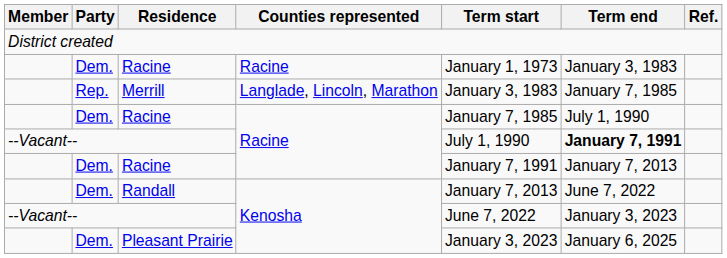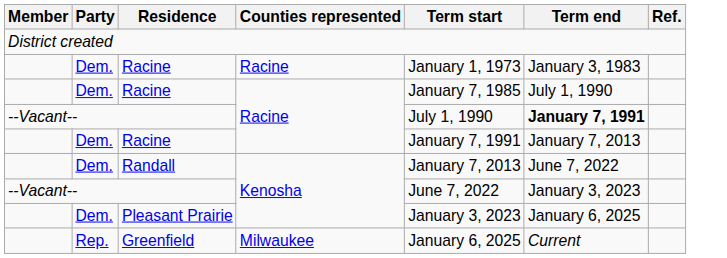 <table class="wikitable">
 <tr>
 <th>Member</th>
 <th>Party</th>
 <th>Residence</th>
 <th>Counties represented</th>
 <th>Term start</th>
 <th>Term end</th>
 <th>Ref.</th>
 </tr>
 <tr>
 <td colspan="7"><em>District created</em></td>
 </tr>
 <tr>
 <td></td>
 <td><a href='#'>Dem.</a></td>
 <td><a href='#'>Racine</a></td>
 <td><a href='#'>Racine</a></td>
 <td>January 1, 1973</td>
 <td>January 3, 1983</td>
-<td></td>
-</tr>
-<tr>
-<td></td>
-<td><a href='#'>Rep.</a></td>
-<td><a href='#'>Merrill</a></td>
-<td><a href='#'>Langlade</a>, <a href='#'>Lincoln</a>, <a href='#'>Marathon</a></td>
-<td>January 3, 1983</td>
-<td>January 7, 1985</td>
 <td></td>
 </tr>
 <tr>
 <td></td>
 <td><a href='#'>Dem.</a></td>
 <td><a href='#'>Racine</a></td>
 <td rowspan="3"><a href='#'>Racine</a></td>
 <td>January 7, 1985</td>
 <td>July 1, 1990</td>
 <td></td>
 </tr>
 <tr>
 <td colspan="3"><em>--Vacant--</em></td>
 <td>July 1, 1990</td>
 <td><strong>January 7, 1991</strong></td>
 <td></td>
 </tr>
 <tr>
 <td></td>
 <td><a href='#'>Dem.</a></td>
 <td><a href='#'>Racine</a></td>
 <td>January 7, 1991</td>
 <td>January 7, 2013</td>
 <td></td>
 </tr>
 <tr>
 <td></td>
 <td><a href='#'>Dem.</a></td>
 <td><a href='#'>Randall</a></td>
 <td rowspan="3"><a href='#'>Kenosha</a></td>
 <td>January 7, 2013</td>
 <td>June 7, 2022</td>
 <td></td>
 </tr>
 <tr>
 <td colspan="3"><em>--Vacant--</em></td>
 <td>June 7, 2022</td>
 <td>January 3, 2023</td>
 <td></td>
 </tr>
 <tr>
 <td></td>
 <td><a href='#'>Dem.</a></td>
 <td><a href='#'>Pleasant Prairie</a></td>
 <td>January 3, 2023</td>
 <td>January 6, 2025</td>
 <td></td>
 </tr>
+<tr>
+<td></td>
+<td><a href='#'>Rep.</a></td>
+<td><a href='#'>Greenfield</a></td>
+<td><a href='#'>Milwaukee</a></td>
+<td>January 6, 2025</td>
+<td><em>Current</em></td>
+<td></td>
+</tr>
 </table>
